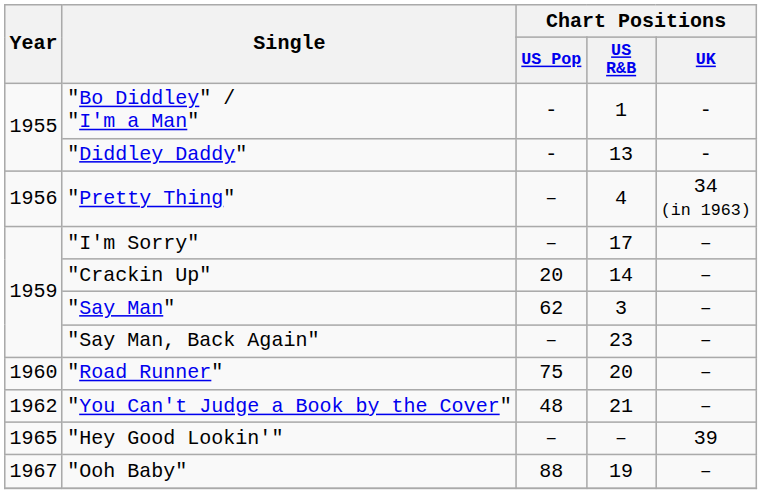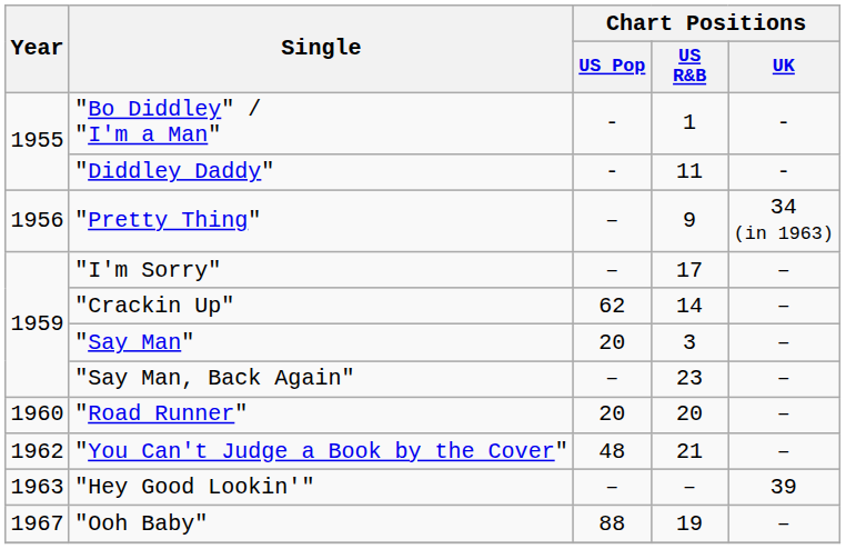 <table class="wikitable" style="text-align:center;">
 <tr>
 <th rowspan="2">Year</th>
 <th rowspan="2">Single</th>
 <th colspan="3">Chart Positions</th>
 </tr>
 <tr style="font-size:smaller;">
 <th width="40"><a href='#'>US Pop</a></th>
 <th width="40"><a href='#'>US<br>R&B</a></th>
 <th width="40"><a href='#'>UK</a></th>
 </tr>
 <tr>
 <td rowspan="2">1955</td>
 <td align="left">"<a href='#'>Bo Diddley</a>" /<br>"<a href='#'>I'm a Man</a>"</td>
 <td>-</td>
 <td>1</td>
 <td>-</td>
 </tr>
 <tr>
 <td align="left">"<a href='#'>Diddley Daddy</a>"</td>
 <td>-</td>
-<td>13</td>
+<td>11</td>
 <td>-</td>
 </tr>
 <tr>
 <td rowspan="1">1956</td>
 <td align="left">"<a href='#'>Pretty Thing</a>"</td>
 <td>–</td>
-<td>4</td>
+<td>9</td>
 <td>34<br><small>(in 1963)</small></td>
 </tr>
 <tr>
 <td rowspan="4">1959</td>
 <td align="left">"I'm Sorry"</td>
 <td>–</td>
 <td>17</td>
 <td>–</td>
 </tr>
 <tr>
 <td align="left">"Crackin Up"</td>
-<td>20</td>
+<td>62</td>
 <td>14</td>
 <td>–</td>
 </tr>
 <tr>
 <td align="left">"<a href='#'>Say Man</a>"</td>
-<td>62</td>
+<td>20</td>
 <td>3</td>
 <td>–</td>
 </tr>
 <tr>
 <td align="left">"Say Man, Back Again"</td>
 <td>–</td>
 <td>23</td>
 <td>–</td>
 </tr>
 <tr>
 <td rowspan="1">1960</td>
 <td align="left">"<a href='#'>Road Runner</a>"</td>
-<td>75</td>
+<td>20</td>
 <td>20</td>
 <td>–</td>
 </tr>
 <tr>
 <td rowspan="1">1962</td>
 <td align="left">"<a href='#'>You Can't Judge a Book by the Cover</a>"</td>
 <td>48</td>
 <td>21</td>
 <td>–</td>
 </tr>
 <tr>
-<td rowspan="1">1965</td>
+<td rowspan="1">1963</td>
 <td align="left">"Hey Good Lookin'"</td>
 <td>–</td>
 <td>–</td>
 <td>39</td>
 </tr>
 <tr>
 <td rowspan="1">1967</td>
 <td align="left">"Ooh Baby"</td>
 <td>88</td>
 <td>19</td>
 <td>–</td>
 </tr>
 <tr>
 </tr>
 </table>
